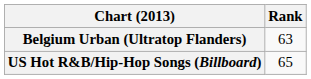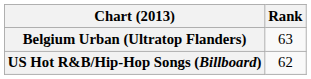 <table class="wikitable sortable plainrowheaders">
 <tr>
 <th>Chart (2013)</th>
 <th>Rank</th>
 </tr>
 <tr>
 <th scope="row">Belgium Urban (Ultratop Flanders)</th>
 <td align=center>63</td>
 </tr>
 <tr>
 <th scope="row">US Hot R&B/Hip-Hop Songs (<em>Billboard</em>)</th>
-<td align=center>65</td>
+<td align=center>62</td>
 </tr>
 </table>
